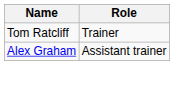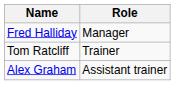 <table class="wikitable">
 <tr>
 <th>Name</th>
 <th>Role</th>
+</tr>
+<tr>
+<td> <a href='#'>Fred Halliday</a></td>
+<td>Manager</td>
 </tr>
 <tr>
 <td> Tom Ratcliff</td>
 <td>Trainer</td>
 </tr>
 <tr>
 <td> <a href='#'>Alex Graham</a></td>
 <td>Assistant trainer</td>
 </tr>
 </table>
